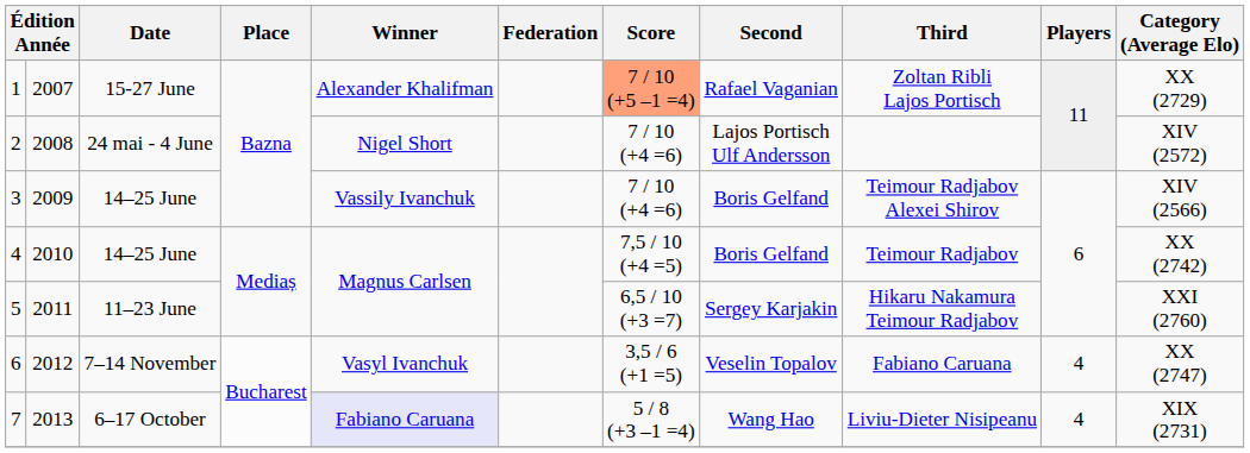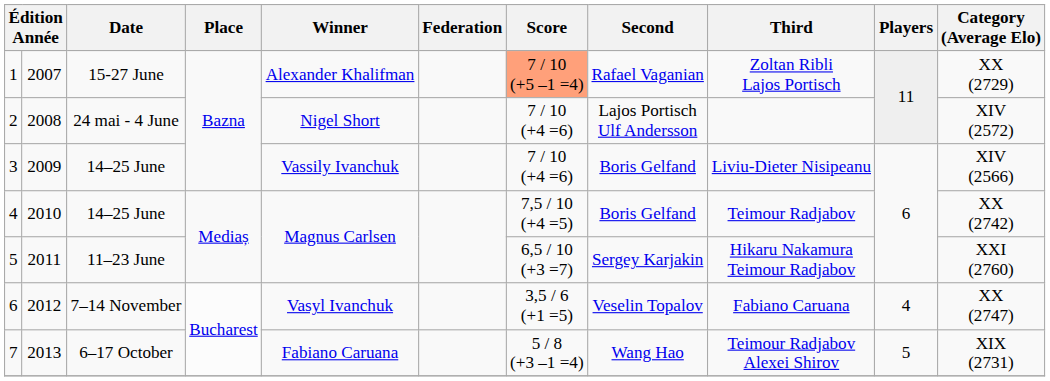 <table class="wikitable centre alternance" style="text-align:center">
 <tr>
 <th colspan=2>Édition<br>  Année</th>
 <th>Date</th>
 <th>Place</th>
 <th>Winner</th>
 <th>Federation</th>
 <th>Score</th>
 <th>Second</th>
 <th>Third</th>
 <th>Players</th>
 <th>Category<br> (Average Elo)</th>
 </tr>
 <tr>
 <td>1</td>
 <td>2007</td>
 <td>15-27 June</td>
 <td rowspan=3><a href='#'>Bazna</a></td>
 <td><a href='#'>Alexander Khalifman</a></td>
 <td align="left"></td>
 <td style="background: lightsalmon;">7 / 10<br> (+5 –1 =4)</td>
 <td><a href='#'>Rafael Vaganian</a></td>
 <td><a href='#'>Zoltan Ribli</a><br><a href='#'>Lajos Portisch</a></td>
 <td rowspan=2 bgcolor="efefef">11</td>
 <td>XX <br>(2729)</td>
 </tr>
 <tr>
 <td>2</td>
 <td>2008</td>
 <td>24 mai - 4 June</td>
 <td><a href='#'>Nigel Short</a></td>
 <td align="left"></td>
 <td>7 / 10<br>  (+4 =6)</td>
 <td>Lajos Portisch<br><a href='#'>Ulf Andersson</a></td>
 <td></td>
 <td>XIV<br> (2572)</td>
 </tr>
 <tr>
 <td>3</td>
 <td>2009</td>
 <td>14–25 June</td>
 <td><a href='#'>Vassily Ivanchuk</a></td>
 <td align="left"></td>
 <td>7 / 10<br> (+4 =6)</td>
 <td><a href='#'>Boris Gelfand</a></td>
-<td><a href='#'>Teimour Radjabov</a><br><a href='#'>Alexei Shirov</a></td>
+<td><a href='#'>Liviu-Dieter Nisipeanu</a></td>
 <td rowspan=3>6</td>
 <td>XIV<br> (2566)</td>
 </tr>
 <tr>
 <td>4</td>
 <td>2010</td>
 <td>14–25 June</td>
 <td rowspan=2><a href='#'>Mediaș</a></td>
 <td rowspan=2><a href='#'>Magnus Carlsen</a></td>
 <td align="left" rowspan=2></td>
 <td>7,5 / 10<br> (+4 =5)</td>
 <td><a href='#'>Boris Gelfand</a></td>
 <td><a href='#'>Teimour Radjabov</a></td>
 <td>XX <br>(2742)</td>
 </tr>
 <tr>
 <td>5</td>
 <td>2011</td>
 <td>11–23 June</td>
 <td>6,5 / 10<br> (+3 =7)</td>
 <td><a href='#'>Sergey Karjakin</a></td>
 <td><a href='#'>Hikaru Nakamura</a><br><a href='#'>Teimour Radjabov</a></td>
 <td>XXI <br>(2760)</td>
 </tr>
 <tr>
 <td>6</td>
 <td>2012</td>
 <td>7–14 November</td>
 <td rowspan=2 bgcolor="fcfcfc"><a href='#'>Bucharest</a></td>
 <td><a href='#'>Vasyl Ivanchuk</a></td>
 <td align="left"></td>
 <td>3,5 / 6<br> (+1 =5)</td>
 <td><a href='#'>Veselin Topalov</a></td>
 <td><a href='#'>Fabiano Caruana</a></td>
 <td>4</td>
 <td>XX <br>(2747)</td>
 </tr>
 <tr>
 <td>7</td>
 <td>2013</td>
 <td>6–17 October</td>
-<td style="background: lavender;"><a href='#'>Fabiano Caruana</a></td>
+<td><a href='#'>Fabiano Caruana</a></td>
 <td align="left"></td>
 <td>5 / 8 <br>(+3 –1 =4)</td>
 <td><a href='#'>Wang Hao</a></td>
-<td><a href='#'>Liviu-Dieter Nisipeanu</a></td>
-<td>4</td>
+<td><a href='#'>Teimour Radjabov</a><br><a href='#'>Alexei Shirov</a></td>
+<td>5</td>
 <td>XIX <br>(2731)</td>
 </tr>
 <tr>
 </tr>
 </table>
